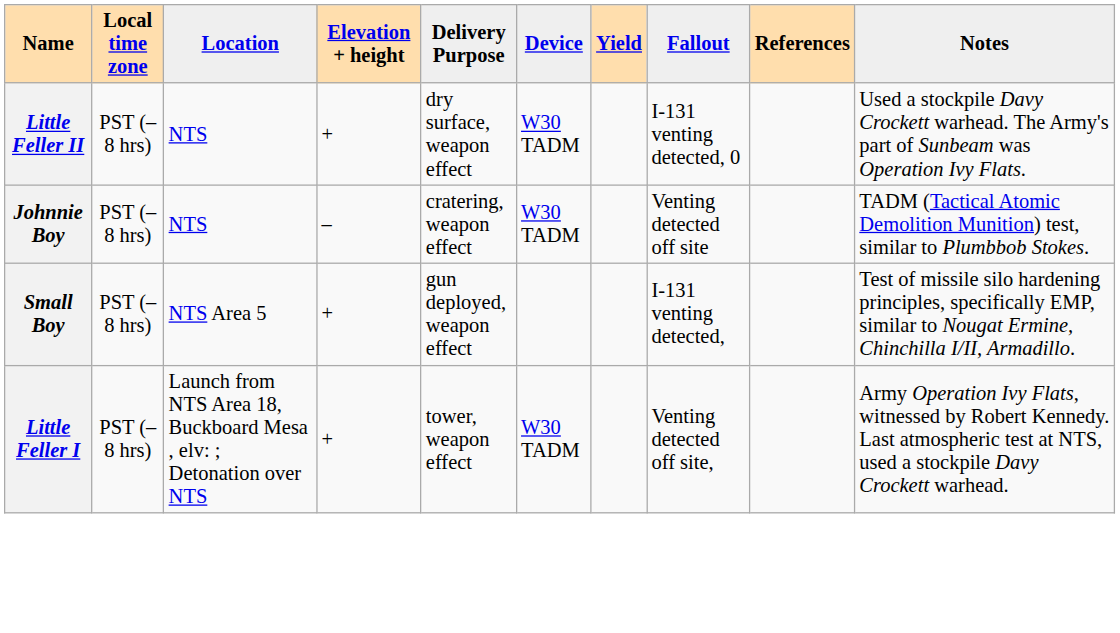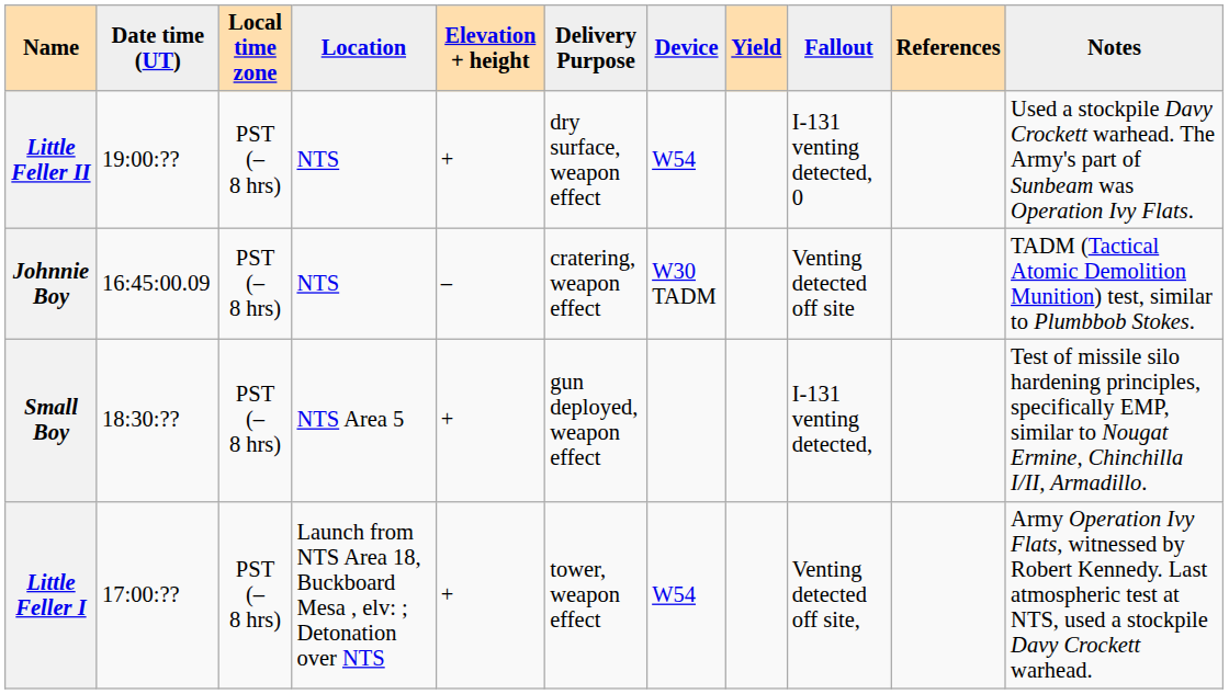 <table class="wikitable sortable">
 <tr>
 <th style="background:#ffdead;">Name </th>
+<th style="background:#efefef;">Date time (<a href='#'>UT</a>)</th>
 <th style="background:#ffdead;">Local <a href='#'>time zone</a></th>
 <th style="background:#efefef;"><a href='#'>Location</a></th>
 <th style="background:#ffdead;"><a href='#'>Elevation</a> + height </th>
 <th style="background:#efefef;">Delivery <br>Purpose </th>
 <th style="background:#efefef;"><a href='#'>Device</a></th>
 <th style="background:#ffdead;"><a href='#'>Yield</a></th>
 <th style="background:#efefef;" class="unsortable"><a href='#'>Fallout</a></th>
 <th style="background:#ffdead;" class="unsortable">References</th>
 <th style="background:#efefef;" class="unsortable">Notes</th>
 </tr>
 <tr>
 <th><em><a href='#'>Little Feller II</a></em></th>
+<td> 19:00:??</td>
 <td style="text-align:center;">PST (–8 hrs)<br></td>
 <td><a href='#'>NTS</a> </td>
 <td> + </td>
 <td>dry surface,<br>weapon effect</td>
-<td><a href='#'>W30</a> TADM</td>
+<td><a href='#'>W54</a></td>
 <td style="text-align:center;"></td>
 <td>I-131 venting detected, 0</td>
 <td></td>
 <td>Used a stockpile <em>Davy Crockett</em> warhead.  The Army's part of <em>Sunbeam</em> was <em>Operation Ivy Flats</em>.</td>
 </tr>
 <tr>
 <th><em>Johnnie Boy</em></th>
+<td> 16:45:00.09</td>
 <td style="text-align:center;">PST (–8 hrs)<br></td>
 <td><a href='#'>NTS</a> </td>
 <td>–</td>
 <td>cratering,<br>weapon effect</td>
 <td><a href='#'>W30</a> TADM</td>
 <td style="text-align:center;"></td>
 <td>Venting detected off site</td>
 <td></td>
 <td>TADM (<a href='#'>Tactical Atomic Demolition Munition</a>) test, similar to <em>Plumbbob Stokes</em>.</td>
 </tr>
 <tr>
 <th><em>Small Boy</em></th>
+<td> 18:30:??</td>
 <td style="text-align:center;">PST (–8 hrs)<br></td>
 <td><a href='#'>NTS</a> Area 5 </td>
 <td> + </td>
 <td>gun deployed,<br>weapon effect</td>
 <td></td>
 <td style="text-align:center;"></td>
 <td>I-131 venting detected, </td>
 <td></td>
 <td>Test of missile silo hardening principles, specifically EMP,  similar to <em>Nougat Ermine, Chinchilla I/II, Armadillo</em>.</td>
 </tr>
 <tr>
 <th><em><a href='#'>Little Feller I</a></em></th>
+<td> 17:00:??</td>
 <td style="text-align:center;">PST (–8 hrs)<br></td>
 <td>Launch from NTS Area 18, Buckboard Mesa , elv: ;<br>Detonation over <a href='#'>NTS</a> </td>
 <td> + </td>
 <td>tower,<br>weapon effect</td>
-<td><a href='#'>W30</a> TADM</td>
+<td><a href='#'>W54</a></td>
 <td style="text-align:center;"></td>
 <td>Venting detected off site, </td>
 <td></td>
 <td>Army <em>Operation Ivy Flats</em>, witnessed by Robert Kennedy. Last atmospheric test at NTS, used a stockpile <em>Davy Crockett</em> warhead.</td>
 </tr>
 </table>
